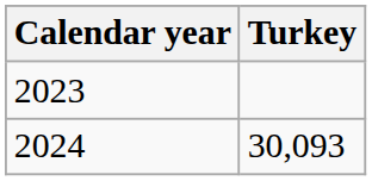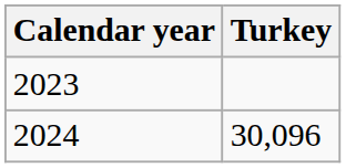 <table class="wikitable">
 <tr>
 <th>Calendar year</th>
 <th>Turkey</th>
 </tr>
 <tr>
 <td>2023</td>
 <td></td>
 </tr>
 <tr>
 <td>2024</td>
-<td>30,093</td>
+<td>30,096</td>
 </tr>
 </table>
